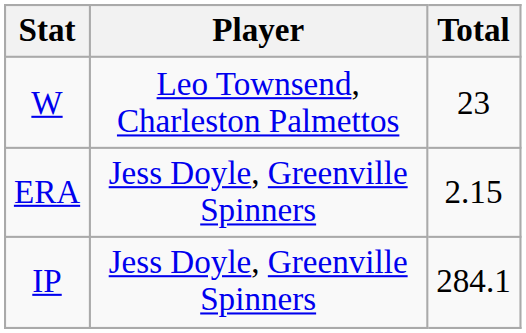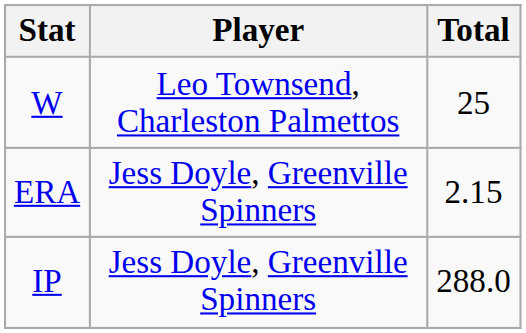 <table class="wikitable" width="40%" style="text-align:center;">
 <tr>
 <th width="5%">Stat</th>
 <th width="60%">Player</th>
 <th width="5%">Total</th>
 </tr>
 <tr>
 <td><a href='#'>W</a></td>
 <td><a href='#'>Leo Townsend</a>, <a href='#'>Charleston Palmettos</a></td>
-<td>23</td>
+<td>25</td>
 </tr>
 <tr>
 <td><a href='#'>ERA</a></td>
 <td><a href='#'>Jess Doyle</a>, <a href='#'>Greenville Spinners</a></td>
 <td>2.15</td>
 </tr>
 <tr>
 <td><a href='#'>IP</a></td>
 <td><a href='#'>Jess Doyle</a>, <a href='#'>Greenville Spinners</a></td>
-<td>284.1</td>
+<td>288.0</td>
 </tr>
 </table>
